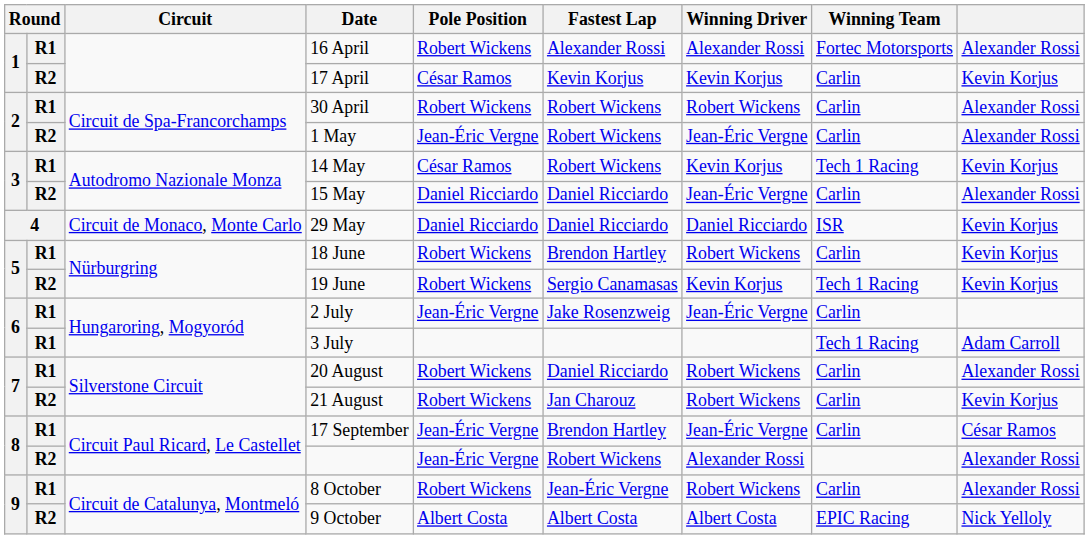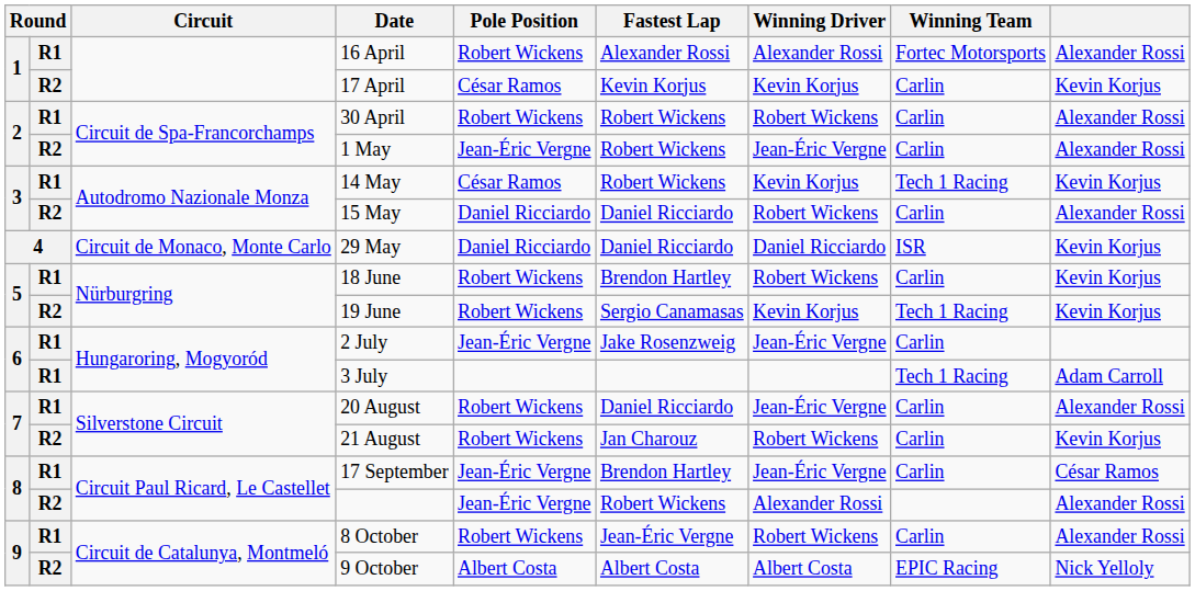 <table class="wikitable" style="font-size: 85%">
 <tr>
 <th colspan=2>Round</th>
 <th>Circuit</th>
 <th>Date</th>
 <th>Pole Position</th>
 <th>Fastest Lap</th>
 <th>Winning Driver</th>
 <th>Winning Team</th>
 <th></th>
 </tr>
 <tr>
 <th rowspan=2>1</th>
 <th>R1</th>
 <td rowspan=2></td>
 <td>16 April</td>
 <td> <a href='#'>Robert Wickens</a></td>
 <td> <a href='#'>Alexander Rossi</a></td>
 <td> <a href='#'>Alexander Rossi</a></td>
 <td> <a href='#'>Fortec Motorsports</a></td>
 <td> <a href='#'>Alexander Rossi</a></td>
 </tr>
 <tr>
 <th>R2</th>
 <td>17 April</td>
 <td> <a href='#'>César Ramos</a></td>
 <td> <a href='#'>Kevin Korjus</a></td>
 <td> <a href='#'>Kevin Korjus</a></td>
 <td> <a href='#'>Carlin</a></td>
 <td> <a href='#'>Kevin Korjus</a></td>
 </tr>
 <tr>
 <th rowspan=2>2</th>
 <th>R1</th>
 <td rowspan=2> <a href='#'>Circuit de Spa-Francorchamps</a></td>
 <td>30 April</td>
 <td> <a href='#'>Robert Wickens</a></td>
 <td> <a href='#'>Robert Wickens</a></td>
 <td> <a href='#'>Robert Wickens</a></td>
 <td> <a href='#'>Carlin</a></td>
 <td> <a href='#'>Alexander Rossi</a></td>
 </tr>
 <tr>
 <th>R2</th>
 <td>1 May</td>
 <td> <a href='#'>Jean-Éric Vergne</a></td>
 <td> <a href='#'>Robert Wickens</a></td>
 <td> <a href='#'>Jean-Éric Vergne</a></td>
 <td> <a href='#'>Carlin</a></td>
 <td> <a href='#'>Alexander Rossi</a></td>
 </tr>
 <tr>
 <th rowspan=2>3</th>
 <th>R1</th>
 <td rowspan=2> <a href='#'>Autodromo Nazionale Monza</a></td>
 <td>14 May</td>
 <td> <a href='#'>César Ramos</a></td>
 <td> <a href='#'>Robert Wickens</a></td>
 <td> <a href='#'>Kevin Korjus</a></td>
 <td> <a href='#'>Tech 1 Racing</a></td>
 <td> <a href='#'>Kevin Korjus</a></td>
 </tr>
 <tr>
 <th>R2</th>
 <td>15 May</td>
 <td> <a href='#'>Daniel Ricciardo</a></td>
 <td> <a href='#'>Daniel Ricciardo</a></td>
-<td> <a href='#'>Jean-Éric Vergne</a></td>
+<td> <a href='#'>Robert Wickens</a></td>
 <td> <a href='#'>Carlin</a></td>
 <td> <a href='#'>Alexander Rossi</a></td>
 </tr>
 <tr>
 <th colspan=2>4</th>
 <td> <a href='#'>Circuit de Monaco</a>, <a href='#'>Monte Carlo</a></td>
 <td>29 May</td>
 <td> <a href='#'>Daniel Ricciardo</a></td>
 <td> <a href='#'>Daniel Ricciardo</a></td>
 <td> <a href='#'>Daniel Ricciardo</a></td>
 <td> <a href='#'>ISR</a></td>
 <td> <a href='#'>Kevin Korjus</a></td>
 </tr>
 <tr>
 <th rowspan=2>5</th>
 <th>R1</th>
 <td rowspan=2> <a href='#'>Nürburgring</a></td>
 <td>18 June</td>
 <td> <a href='#'>Robert Wickens</a></td>
 <td> <a href='#'>Brendon Hartley</a></td>
 <td> <a href='#'>Robert Wickens</a></td>
 <td> <a href='#'>Carlin</a></td>
 <td> <a href='#'>Kevin Korjus</a></td>
 </tr>
 <tr>
 <th>R2</th>
 <td>19 June</td>
 <td> <a href='#'>Robert Wickens</a></td>
 <td> <a href='#'>Sergio Canamasas</a></td>
 <td> <a href='#'>Kevin Korjus</a></td>
 <td> <a href='#'>Tech 1 Racing</a></td>
 <td> <a href='#'>Kevin Korjus</a></td>
 </tr>
 <tr>
 <th rowspan=2>6</th>
 <th>R1</th>
 <td rowspan=2> <a href='#'>Hungaroring</a>, <a href='#'>Mogyoród</a></td>
 <td>2 July</td>
 <td> <a href='#'>Jean-Éric Vergne</a></td>
 <td> <a href='#'>Jake Rosenzweig</a></td>
 <td> <a href='#'>Jean-Éric Vergne</a></td>
 <td> <a href='#'>Carlin</a></td>
 <td></td>
 </tr>
 <tr>
 <th>R1</th>
 <td>3 July</td>
 <td></td>
 <td></td>
 <td></td>
 <td> <a href='#'>Tech 1 Racing</a></td>
 <td> <a href='#'>Adam Carroll</a></td>
 </tr>
 <tr>
 <th rowspan=2>7</th>
 <th>R1</th>
 <td rowspan=2> <a href='#'>Silverstone Circuit</a></td>
 <td>20 August</td>
 <td> <a href='#'>Robert Wickens</a></td>
 <td> <a href='#'>Daniel Ricciardo</a></td>
-<td> <a href='#'>Robert Wickens</a></td>
+<td> <a href='#'>Jean-Éric Vergne</a></td>
 <td> <a href='#'>Carlin</a></td>
 <td> <a href='#'>Alexander Rossi</a></td>
 </tr>
 <tr>
 <th>R2</th>
 <td>21 August</td>
 <td> <a href='#'>Robert Wickens</a></td>
 <td> <a href='#'>Jan Charouz</a></td>
 <td> <a href='#'>Robert Wickens</a></td>
 <td> <a href='#'>Carlin</a></td>
 <td> <a href='#'>Kevin Korjus</a></td>
 </tr>
 <tr>
 <th rowspan=2>8</th>
 <th>R1</th>
 <td rowspan=2> <a href='#'>Circuit Paul Ricard</a>, <a href='#'>Le Castellet</a></td>
 <td>17 September</td>
 <td> <a href='#'>Jean-Éric Vergne</a></td>
 <td> <a href='#'>Brendon Hartley</a></td>
 <td> <a href='#'>Jean-Éric Vergne</a></td>
 <td> <a href='#'>Carlin</a></td>
 <td> <a href='#'>César Ramos</a></td>
 </tr>
 <tr>
 <th>R2</th>
 <td></td>
 <td> <a href='#'>Jean-Éric Vergne</a></td>
 <td> <a href='#'>Robert Wickens</a></td>
 <td> <a href='#'>Alexander Rossi</a></td>
 <td></td>
 <td> <a href='#'>Alexander Rossi</a></td>
 </tr>
 <tr>
 <th rowspan=2>9</th>
 <th>R1</th>
 <td rowspan=2> <a href='#'>Circuit de Catalunya</a>, <a href='#'>Montmeló</a></td>
 <td>8 October</td>
 <td> <a href='#'>Robert Wickens</a></td>
 <td> <a href='#'>Jean-Éric Vergne</a></td>
 <td> <a href='#'>Robert Wickens</a></td>
 <td> <a href='#'>Carlin</a></td>
 <td> <a href='#'>Alexander Rossi</a></td>
 </tr>
 <tr>
 <th>R2</th>
 <td>9 October</td>
 <td> <a href='#'>Albert Costa</a></td>
 <td> <a href='#'>Albert Costa</a></td>
 <td> <a href='#'>Albert Costa</a></td>
 <td> <a href='#'>EPIC Racing</a></td>
 <td> <a href='#'>Nick Yelloly</a></td>
 </tr>
 </table>
